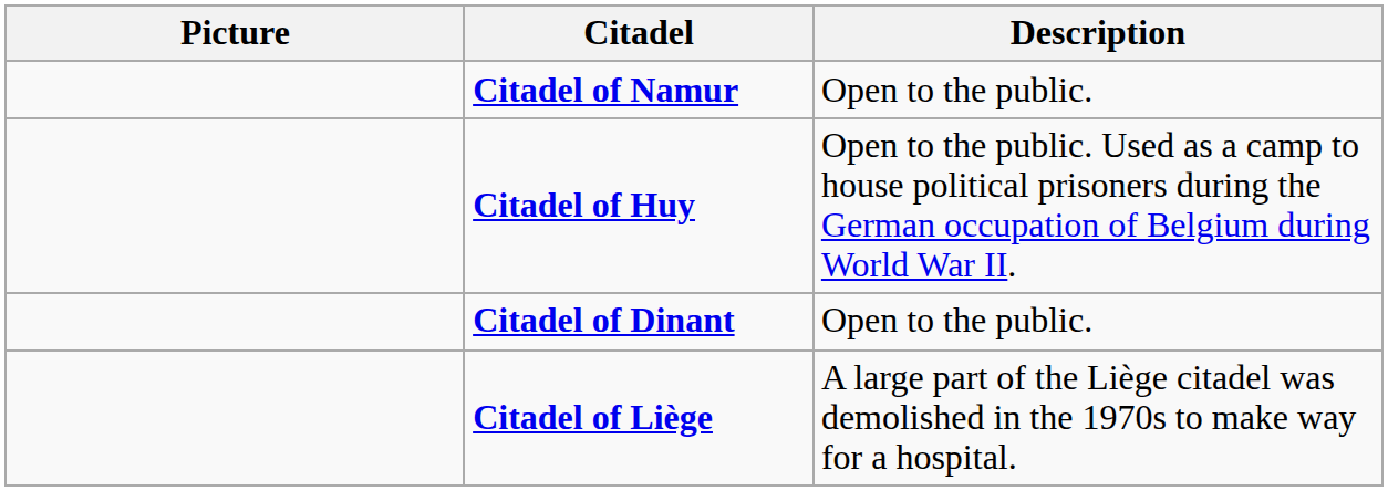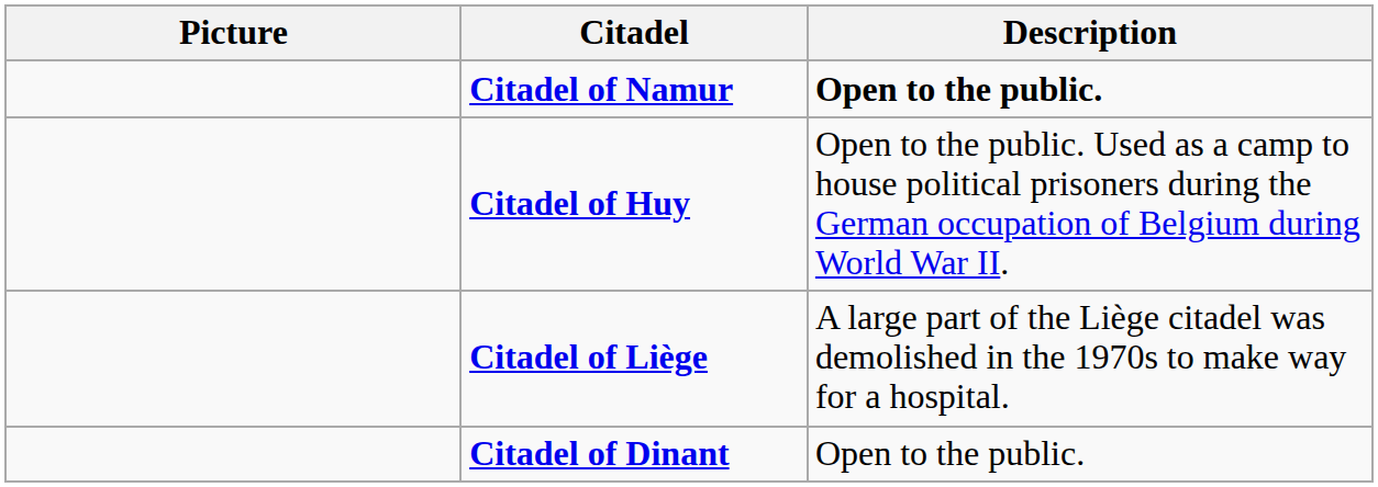 <table class="wikitable">
 <tr>
 <th width="200">Picture</th>
 <th width="150">Citadel</th>
 <th width="250">Description</th>
 </tr>
 <tr>
 <td></td>
 <td><strong><a href='#'>Citadel of Namur</a></strong><br></td>
-<td>Open to the public.</td>
+<td><strong>Open to the public.</strong></td>
 </tr>
 <tr>
 <td></td>
 <td><strong><a href='#'>Citadel of Huy</a></strong><br></td>
 <td>Open to the public. Used as a camp to house political prisoners during the <a href='#'>German occupation of Belgium during World War II</a>.</td>
 </tr>
 <tr>
 <td></td>
+<td><strong><a href='#'>Citadel of Liège</a></strong><br></td>
+<td>A large part of the Liège citadel was demolished in the 1970s to make way for a hospital.</td>
+</tr>
+<tr>
+<td></td>
 <td><strong><a href='#'>Citadel of Dinant</a></strong><br></td>
 <td>Open to the public.</td>
 </tr>
-<tr>
-<td></td>
-<td><strong><a href='#'>Citadel of Liège</a></strong><br></td>
-<td>A large part of the Liège citadel was demolished in the 1970s to make way for a hospital.</td>
-</tr>
 </table>
